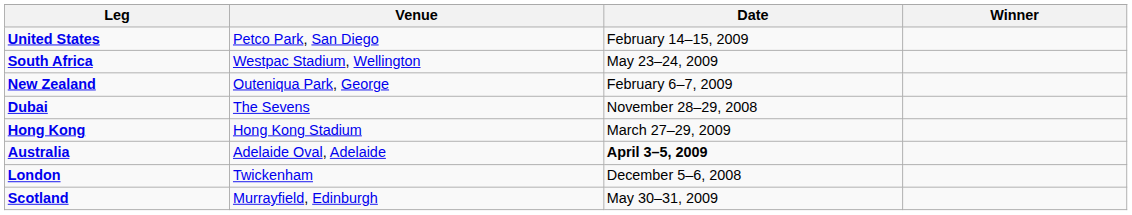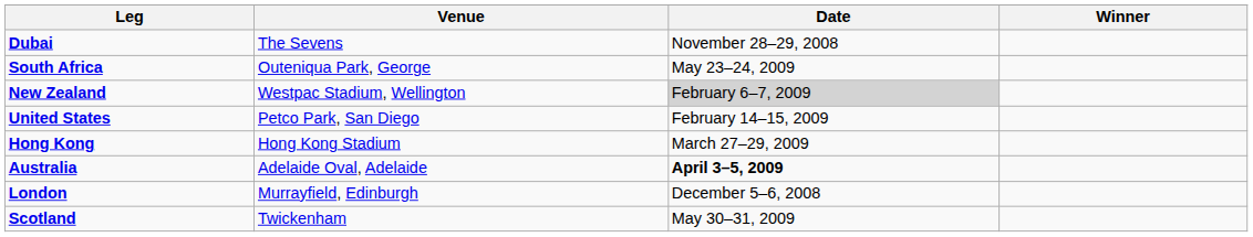 <table class="wikitable sortable" style="text-align:left">
 <tr bgcolor="#efefef">
 </tr>
 <tr bgcolor="#efefef">
 <th width=6%>Leg</th>
 <th width=10%>Venue</th>
 <th width=8%>Date</th>
 <th width=6%>Winner</th>
 </tr>
 <tr>
-<td><strong><a href='#'>United States</a></strong></td>
-<td><a href='#'>Petco Park</a>, <a href='#'>San Diego</a></td>
-<td>February 14–15, 2009</td>
+<td><strong><a href='#'>Dubai</a></strong></td>
+<td><a href='#'>The Sevens</a></td>
+<td>November 28–29, 2008</td>
 <td align=left></td>
 </tr>
 <tr>
 <td><strong><a href='#'>South Africa</a></strong></td>
-<td><a href='#'>Westpac Stadium</a>, <a href='#'>Wellington</a></td>
+<td><a href='#'>Outeniqua Park</a>, <a href='#'>George</a></td>
 <td>May 23–24, 2009</td>
 <td align=left></td>
 </tr>
 <tr>
 <td><strong><a href='#'>New Zealand</a></strong></td>
-<td><a href='#'>Outeniqua Park</a>, <a href='#'>George</a></td>
-<td>February 6–7, 2009</td>
+<td><a href='#'>Westpac Stadium</a>, <a href='#'>Wellington</a></td>
+<td style="background: lightgrey;">February 6–7, 2009</td>
 <td align=left></td>
 </tr>
 <tr>
-<td><strong><a href='#'>Dubai</a></strong></td>
-<td><a href='#'>The Sevens</a></td>
-<td>November 28–29, 2008</td>
+<td><strong><a href='#'>United States</a></strong></td>
+<td><a href='#'>Petco Park</a>, <a href='#'>San Diego</a></td>
+<td>February 14–15, 2009</td>
 <td align=left></td>
 </tr>
 <tr>
 <td><strong><a href='#'>Hong Kong</a></strong></td>
 <td><a href='#'>Hong Kong Stadium</a></td>
 <td>March 27–29, 2009</td>
 <td align=left></td>
 </tr>
 <tr>
 <td><strong><a href='#'>Australia</a></strong></td>
 <td><a href='#'>Adelaide Oval</a>, <a href='#'>Adelaide</a></td>
 <td><strong>April 3–5, 2009</strong></td>
 <td></td>
 </tr>
 <tr>
 <td><strong><a href='#'>London</a></strong></td>
-<td><a href='#'>Twickenham</a></td>
+<td><a href='#'>Murrayfield</a>, <a href='#'>Edinburgh</a></td>
 <td>December 5–6, 2008</td>
 <td></td>
 </tr>
 <tr>
 <td><strong><a href='#'>Scotland</a></strong></td>
-<td><a href='#'>Murrayfield</a>, <a href='#'>Edinburgh</a></td>
+<td><a href='#'>Twickenham</a></td>
 <td>May 30–31, 2009</td>
 <td></td>
 </tr>
 </table>
